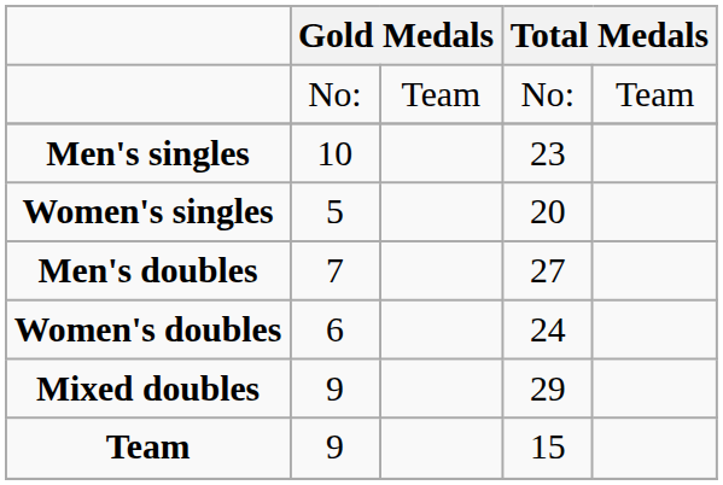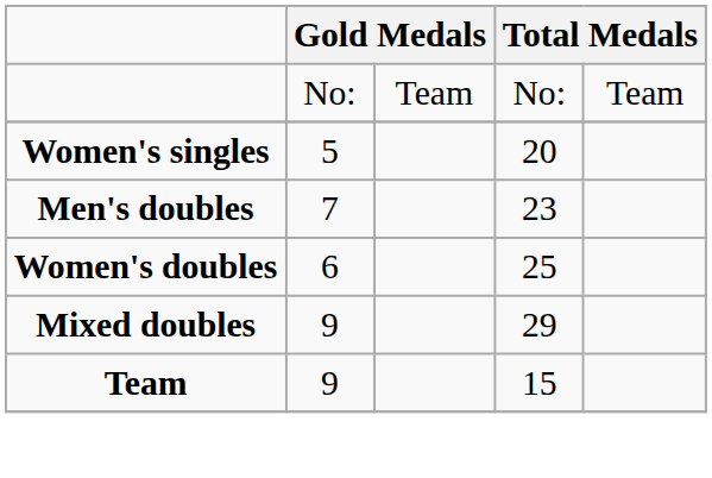 <table class="wikitable" style="text-align: center; font-size:95%;">
 <tr>
 <td></td>
 <th colspan=2>Gold Medals</th>
 <th colspan=2>Total Medals</th>
 </tr>
 <tr>
 <td></td>
 <td>No:</td>
 <td>Team</td>
 <td>No:</td>
 <td>Team</td>
 </tr>
 <tr>
 </tr>
 <tr>
-<td><strong>Men's singles</strong></td>
-<td>10</td>
-<td align="left"></td>
-<td>23</td>
-<td align="left"></td>
-</tr>
-<tr>
 <td><strong>Women's singles</strong></td>
 <td>5</td>
 <td align="left"></td>
 <td>20</td>
 <td align="left"></td>
 </tr>
 <tr>
 <td><strong>Men's doubles</strong></td>
 <td>7</td>
 <td align="left"></td>
-<td>27</td>
+<td>23</td>
 <td align="left"></td>
 </tr>
 <tr>
 <td><strong>Women's doubles</strong></td>
 <td>6</td>
 <td align="left"> </td>
-<td>24</td>
+<td>25</td>
 <td align="left"></td>
 </tr>
 <tr>
 <td><strong>Mixed doubles</strong></td>
 <td>9</td>
 <td align="left"></td>
 <td>29</td>
 <td align="left"></td>
 </tr>
 <tr>
 <td><strong>Team</strong></td>
 <td>9</td>
 <td align="left"></td>
 <td>15</td>
 <td align="left"></td>
 </tr>
 <tr>
 </tr>
 </table>
